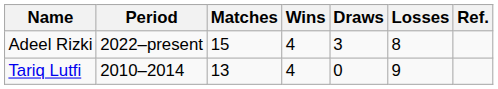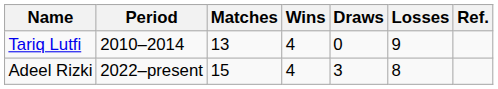 <table class="wikitable sortable">
 <tr>
 <th>Name</th>
 <th>Period</th>
 <th>Matches</th>
 <th>Wins</th>
 <th>Draws</th>
 <th>Losses</th>
 <th>Ref.</th>
 </tr>
 <tr>
+<td> <a href='#'>Tariq Lutfi</a></td>
+<td>2010–2014</td>
+<td>13</td>
+<td>4</td>
+<td>0</td>
+<td>9</td>
+<td></td>
+</tr>
+<tr>
 <td> Adeel Rizki</td>
 <td>2022–present</td>
 <td>15</td>
 <td>4</td>
 <td>3</td>
 <td>8</td>
 <td></td>
 </tr>
-<tr>
-<td> <a href='#'>Tariq Lutfi</a></td>
-<td>2010–2014</td>
-<td>13</td>
-<td>4</td>
-<td>0</td>
-<td>9</td>
-<td></td>
-</tr>
 </table>
